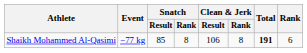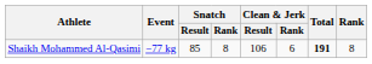 <table class="wikitable" style="font-size:90%">
 <tr>
 <th rowspan="2">Athlete</th>
 <th rowspan="2">Event</th>
 <th colspan="2">Snatch</th>
 <th colspan="2">Clean & Jerk</th>
 <th rowspan="2">Total</th>
 <th rowspan="2">Rank</th>
 </tr>
 <tr style="font-size:95%">
 <th>Result</th>
 <th>Rank</th>
 <th>Result</th>
 <th>Rank</th>
 </tr>
 <tr align=center>
 <td align=left><a href='#'>Shaikh Mohammed Al-Qasimi</a></td>
 <td align=left><a href='#'>−77 kg</a></td>
 <td>85</td>
 <td>8</td>
 <td>106</td>
+<td>6</td>
+<td><strong>191</strong></td>
 <td>8</td>
-<td><strong>191</strong></td>
-<td>6</td>
 </tr>
 </table>
